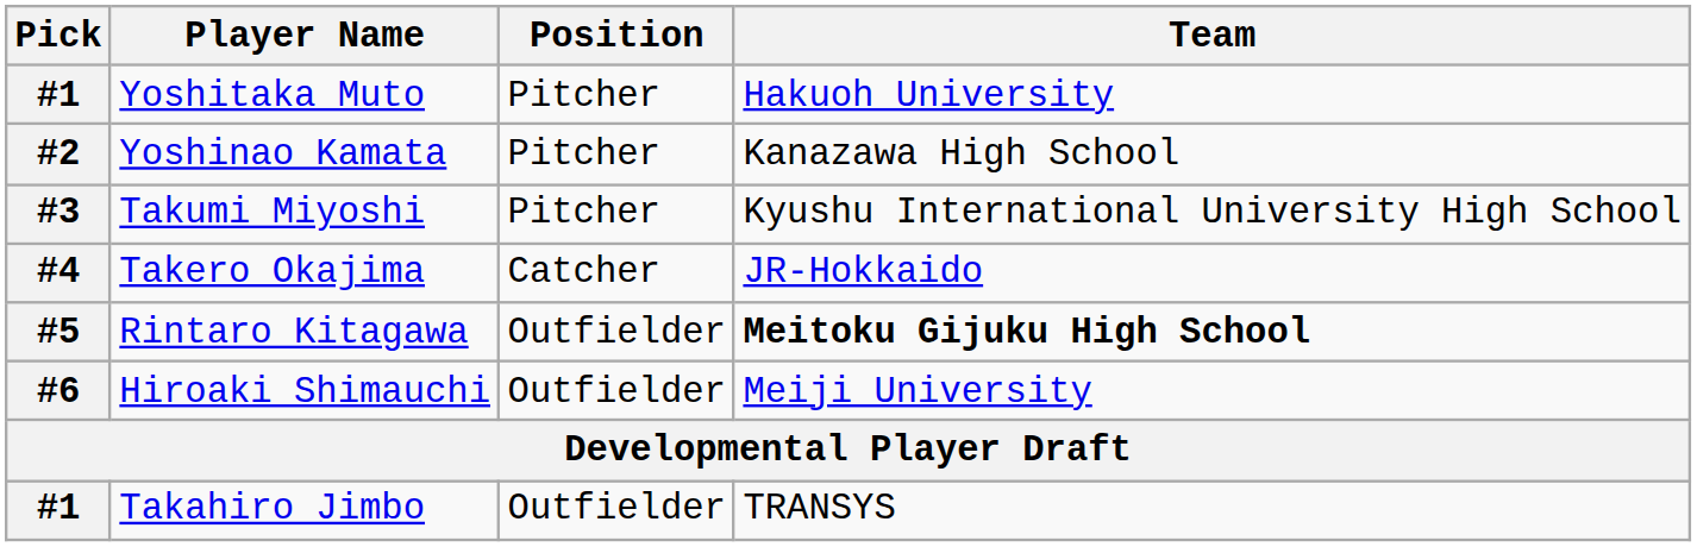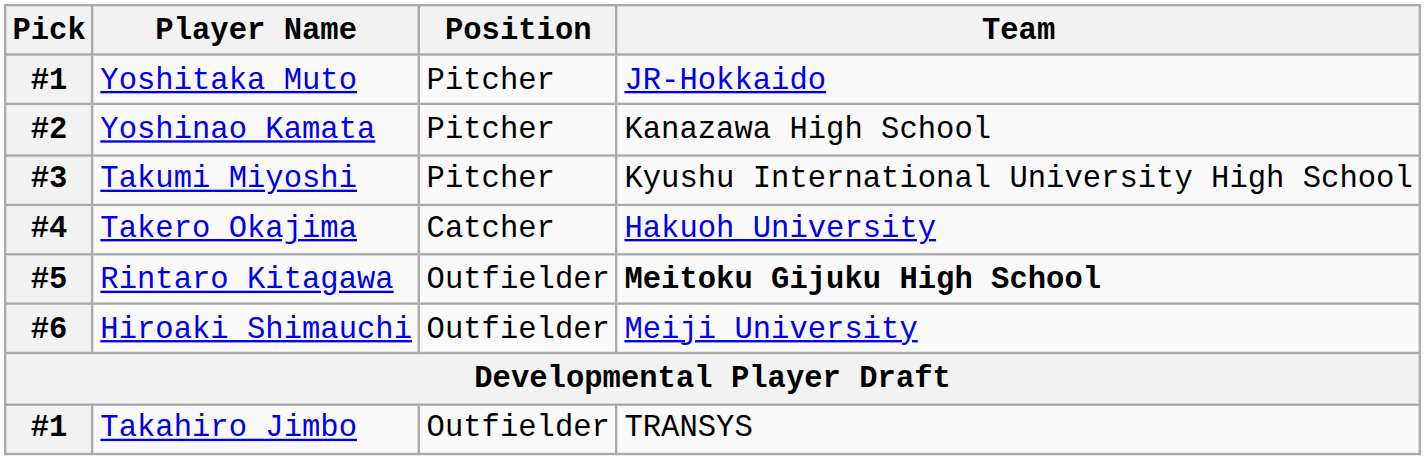 <table class="wikitable">
 <tr>
 <th>Pick</th>
 <th>Player Name</th>
 <th>Position</th>
 <th>Team</th>
 </tr>
 <tr>
 <th>#1</th>
 <td><a href='#'>Yoshitaka Muto</a></td>
 <td>Pitcher</td>
-<td><a href='#'>Hakuoh University</a></td>
+<td><a href='#'>JR-Hokkaido</a></td>
 </tr>
 <tr>
 <th>#2</th>
 <td><a href='#'>Yoshinao Kamata</a></td>
 <td>Pitcher</td>
 <td>Kanazawa High School</td>
 </tr>
 <tr>
 <th>#3</th>
 <td><a href='#'>Takumi Miyoshi</a></td>
 <td>Pitcher</td>
 <td>Kyushu International University High School</td>
 </tr>
 <tr>
 <th>#4</th>
 <td><a href='#'>Takero Okajima</a></td>
 <td>Catcher</td>
-<td><a href='#'>JR-Hokkaido</a></td>
+<td><a href='#'>Hakuoh University</a></td>
 </tr>
 <tr>
 <th>#5</th>
 <td><a href='#'>Rintaro Kitagawa</a></td>
 <td>Outfielder</td>
 <td><strong>Meitoku Gijuku High School</strong></td>
 </tr>
 <tr>
 <th>#6</th>
 <td><a href='#'>Hiroaki Shimauchi</a></td>
 <td>Outfielder</td>
 <td><a href='#'>Meiji University</a></td>
 </tr>
 <tr>
 <th colspan="5">Developmental Player Draft</th>
 </tr>
 <tr>
 <th>#1</th>
 <td><a href='#'>Takahiro Jimbo</a></td>
 <td>Outfielder</td>
 <td>TRANSYS</td>
 </tr>
 </table>
